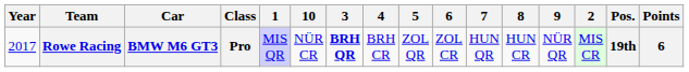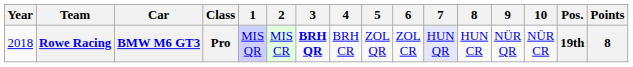 <table class="wikitable" border="1" style="text-align:center; font-size:85%;">
 <tr>
 <th>Year</th>
 <th>Team</th>
 <th>Car</th>
 <th>Class</th>
 <th>1</th>
-<th>10</th>
+<th>2</th>
 <th>3</th>
 <th>4</th>
 <th>5</th>
 <th>6</th>
 <th>7</th>
 <th>8</th>
 <th>9</th>
-<th>2</th>
+<th>10</th>
 <th>Pos.</th>
 <th>Points</th>
 </tr>
 <tr>
-<td><a href='#'>2017</a></td>
+<td><a href='#'>2018</a></td>
 <th nowrap><a href='#'>Rowe Racing</a></th>
 <th nowrap><a href='#'>BMW M6 GT3</a></th>
 <th>Pro</th>
 <td style="background:#CFCFFF;"><a href='#'>MIS<br>QR</a><br></td>
-<td><a href='#'>NÜR<br>CR</a></td>
+<td style="background:#DFFFDF;"><a href='#'>MIS<br>CR</a><br></td>
 <td><strong><a href='#'>BRH<br>QR</a></strong></td>
 <td><a href='#'>BRH<br>CR</a></td>
 <td><a href='#'>ZOL<br>QR</a></td>
 <td><a href='#'>ZOL<br>CR</a></td>
-<td><a href='#'>HUN<br>QR</a></td>
+<td style="background: lavender;"><a href='#'>HUN<br>QR</a></td>
 <td><a href='#'>HUN<br>CR</a></td>
 <td><a href='#'>NÜR<br>QR</a></td>
-<td style="background:#DFFFDF;"><a href='#'>MIS<br>CR</a><br></td>
+<td><a href='#'>NÜR<br>CR</a></td>
 <th>19th</th>
-<th>6</th>
+<th>8</th>
 </tr>
 </table>
